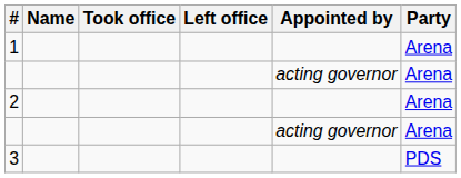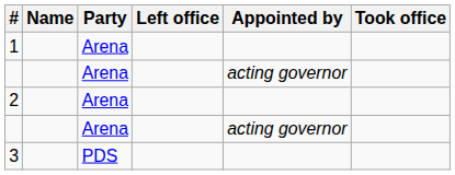 <table class="wikitable sortable">
 <tr>
 <th>#</th>
 <th>Name</th>
-<th>Took office</th>
+<th>Party</th>
 <th>Left office</th>
 <th>Appointed by</th>
-<th>Party</th>
+<th>Took office</th>
 </tr>
 <tr>
 <td>1</td>
 <td></td>
-<td> </td>
+<td><a href='#'>Arena</a></td>
 <td></td>
 <td> </td>
-<td><a href='#'>Arena</a></td>
+<td> </td>
 </tr>
 <tr>
 <td></td>
 <td></td>
-<td></td>
+<td><a href='#'>Arena</a></td>
 <td></td>
 <td><em>acting governor</em>  </td>
-<td><a href='#'>Arena</a></td>
+<td></td>
 </tr>
 <tr>
 <td>2</td>
 <td></td>
-<td></td>
+<td><a href='#'>Arena</a></td>
 <td></td>
 <td>  </td>
-<td><a href='#'>Arena</a></td>
+<td></td>
 </tr>
 <tr>
 <td></td>
 <td></td>
-<td></td>
+<td><a href='#'>Arena</a></td>
 <td></td>
 <td><em>acting governor</em> </td>
-<td><a href='#'>Arena</a></td>
+<td></td>
 </tr>
 <tr>
 <td>3</td>
 <td></td>
+<td><a href='#'>PDS</a></td>
 <td></td>
 <td></td>
 <td></td>
-<td><a href='#'>PDS</a></td>
 </tr>
 </table>
